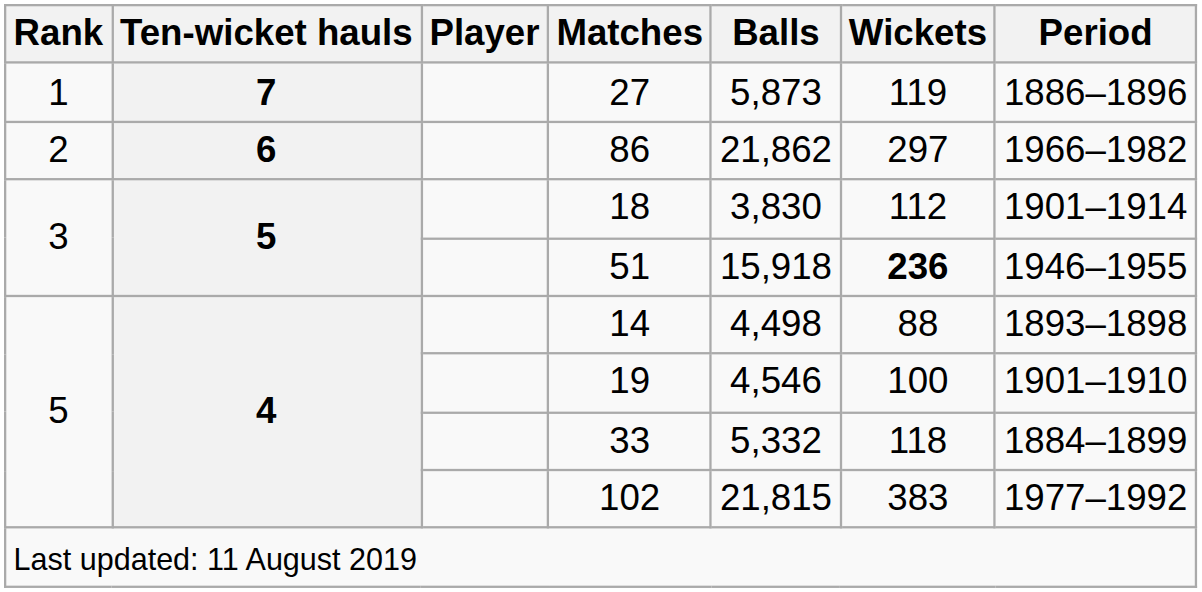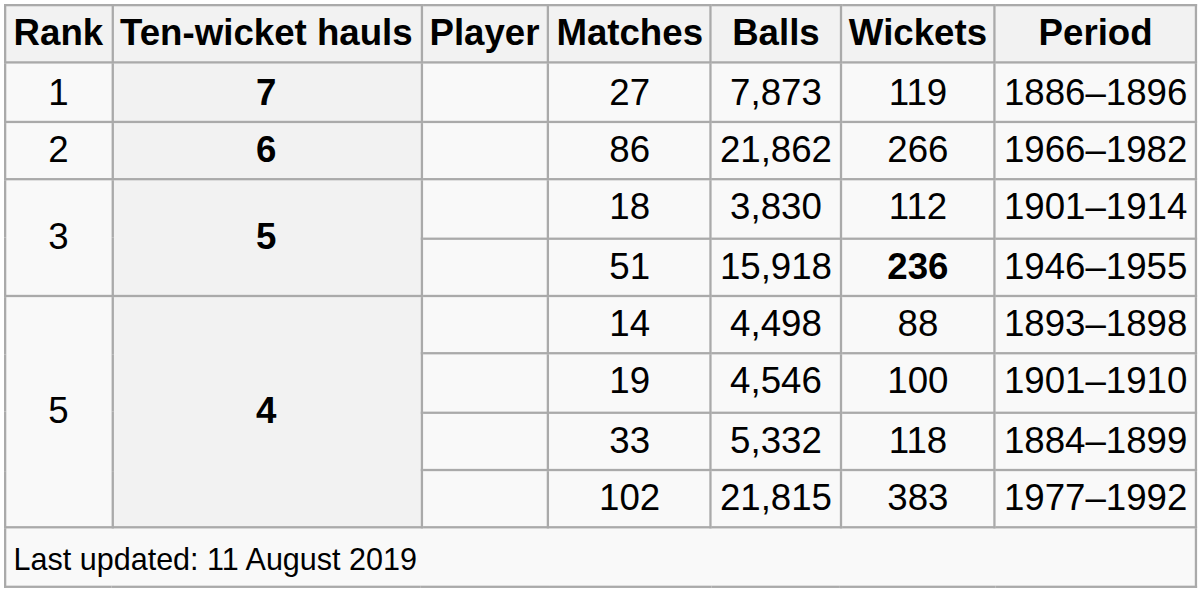 <table class="wikitable plainrowheaders sortable">
 <tr>
 <th scope=col>Rank</th>
 <th scope=col>Ten-wicket hauls</th>
 <th scope=col>Player</th>
 <th scope=col>Matches</th>
 <th scope=col>Balls</th>
 <th scope=col>Wickets</th>
 <th scope=col>Period</th>
 </tr>
 <tr>
 <td align=center>1</td>
 <th scope=row style=text-align:center;>7</th>
 <td></td>
 <td align=center>27</td>
-<td align=center>5,873</td>
+<td align=center>7,873</td>
 <td align=center>119</td>
 <td>1886–1896</td>
 </tr>
 <tr>
 <td align=center>2</td>
 <th scope=row style=text-align:center;>6</th>
 <td></td>
 <td align=center>86</td>
 <td align=center>21,862</td>
-<td align=center>297</td>
+<td align=center>266</td>
 <td>1966–1982</td>
 </tr>
 <tr>
 <td align=center rowspan=2>3</td>
 <th scope=row style=text-align:center; rowspan=2>5</th>
 <td></td>
 <td align=center>18</td>
 <td align=center>3,830</td>
 <td align=center>112</td>
 <td>1901–1914</td>
 </tr>
 <tr>
 <td></td>
 <td align=center>51</td>
 <td align=center>15,918</td>
 <td align=center><strong>236</strong></td>
 <td>1946–1955</td>
 </tr>
 <tr>
 <td align=center rowspan=4>5</td>
 <th scope=row style=text-align:center; rowspan=4>4</th>
 <td></td>
 <td align=center>14</td>
 <td align=center>4,498</td>
 <td align=center>88</td>
 <td>1893–1898</td>
 </tr>
 <tr>
 <td></td>
 <td align=center>19</td>
 <td align=center>4,546</td>
 <td align=center>100</td>
 <td>1901–1910</td>
 </tr>
 <tr>
 <td></td>
 <td align=center>33</td>
 <td align=center>5,332</td>
 <td align=center>118</td>
 <td>1884–1899</td>
 </tr>
 <tr>
 <td></td>
 <td align=center>102</td>
 <td align=center>21,815</td>
 <td align=center>383</td>
 <td>1977–1992</td>
 </tr>
 <tr class=sortbottom>
 <td colspan=7><small>Last updated: 11 August 2019</small></td>
 </tr>
 </table>
